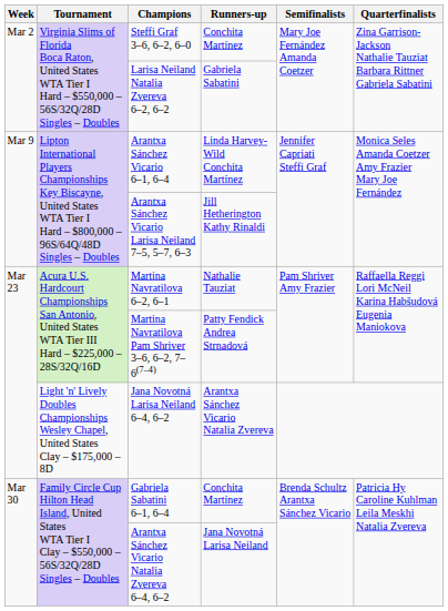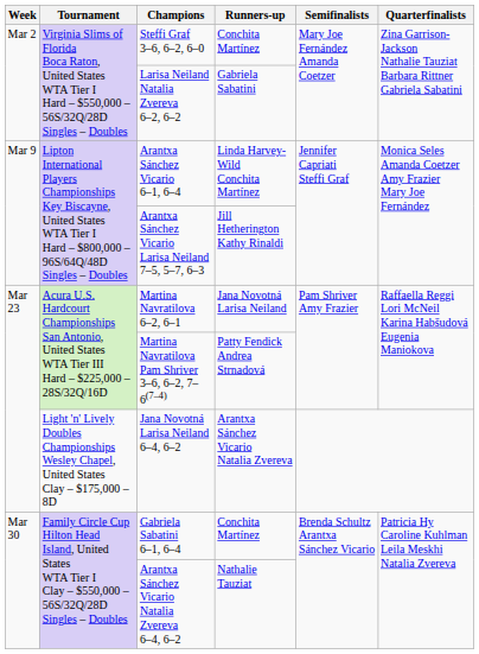 <table class=wikitable style=font-size:95%>
 <tr>
 <th style="width:46px;">Week</th>
 <th style="width:256px;">Tournament</th>
 <th style="width:200px;">Champions</th>
 <th style="width:200px;">Runners-up</th>
 <th style="width:190px;">Semifinalists</th>
 <th style="width:190px;">Quarterfinalists</th>
 </tr>
 <tr valign=top>
 <td rowspan=2>Mar 2</td>
 <td rowspan="2" style="background:#d8cef6;"><a href='#'>Virginia Slims of Florida</a><br><a href='#'>Boca Raton</a>, United States<br>WTA Tier I<br>Hard – $550,000 – 56S/32Q/28D<br><a href='#'>Singles</a> – <a href='#'>Doubles</a></td>
 <td> <a href='#'>Steffi Graf</a><br>3–6, 6–2, 6–0</td>
 <td> <a href='#'>Conchita Martínez</a></td>
 <td rowspan=2> <a href='#'>Mary Joe Fernández</a> <br>  <a href='#'>Amanda Coetzer</a></td>
 <td rowspan=2> <a href='#'>Zina Garrison-Jackson</a> <br>  <a href='#'>Nathalie Tauziat</a> <br>  <a href='#'>Barbara Rittner</a> <br>  <a href='#'>Gabriela Sabatini</a></td>
 </tr>
 <tr valign=top>
 <td> <a href='#'>Larisa Neiland</a> <br>  <a href='#'>Natalia Zvereva</a><br>6–2, 6–2</td>
 <td> <a href='#'>Gabriela Sabatini</a></td>
 </tr>
 <tr valign=top>
 <td rowspan=2>Mar 9</td>
 <td rowspan=2 style="background:#d8cef6;"><a href='#'>Lipton International Players Championships</a><br><a href='#'>Key Biscayne</a>, United States<br>WTA Tier I<br>Hard – $800,000 – 96S/64Q/48D<br><a href='#'>Singles</a> – <a href='#'>Doubles</a></td>
 <td> <a href='#'>Arantxa Sánchez Vicario</a><br>6–1, 6–4</td>
 <td> <a href='#'>Linda Harvey-Wild</a> <br>  <a href='#'>Conchita Martínez</a></td>
 <td rowspan=2> <a href='#'>Jennifer Capriati</a> <br>  <a href='#'>Steffi Graf</a></td>
 <td rowspan=2> <a href='#'>Monica Seles</a> <br>  <a href='#'>Amanda Coetzer</a> <br>  <a href='#'>Amy Frazier</a> <br>  <a href='#'>Mary Joe Fernández</a></td>
 </tr>
 <tr valign=top>
 <td> <a href='#'>Arantxa Sánchez Vicario</a><br> <a href='#'>Larisa Neiland</a><br>7–5, 5–7, 6–3</td>
 <td> <a href='#'>Jill Hetherington</a><br> <a href='#'>Kathy Rinaldi</a></td>
 </tr>
 <tr valign=top>
 <td rowspan=3>Mar 23</td>
 <td rowspan="2" style="background:#d4f1c5;"><a href='#'>Acura U.S. Hardcourt Championships</a><br><a href='#'>San Antonio</a>, United States<br>WTA Tier III<br>Hard – $225,000 – 28S/32Q/16D</td>
 <td> <a href='#'>Martina Navratilova</a><br>6–2, 6–1</td>
-<td> <a href='#'>Nathalie Tauziat</a></td>
+<td> <a href='#'>Jana Novotná</a><br> <a href='#'>Larisa Neiland</a></td>
 <td rowspan=2> <a href='#'>Pam Shriver</a> <br>  <a href='#'>Amy Frazier</a></td>
 <td rowspan=2> <a href='#'>Raffaella Reggi</a> <br>  <a href='#'>Lori McNeil</a> <br>  <a href='#'>Karina Habšudová</a> <br>  <a href='#'>Eugenia Maniokova</a></td>
 </tr>
 <tr valign=top>
 <td> <a href='#'>Martina Navratilova</a><br> <a href='#'>Pam Shriver</a><br>3–6, 6–2, 7–6<sup>(7–4)</sup></td>
 <td> <a href='#'>Patty Fendick</a><br> <a href='#'>Andrea Strnadová</a></td>
 </tr>
 <tr valign=top>
 <td><a href='#'>Light 'n' Lively Doubles Championships</a><br><a href='#'>Wesley Chapel</a>, United States<br>Clay – $175,000 – 8D</td>
 <td> <a href='#'>Jana Novotná</a><br> <a href='#'>Larisa Neiland</a><br>6–4, 6–2</td>
 <td> <a href='#'>Arantxa Sánchez Vicario</a><br> <a href='#'>Natalia Zvereva</a></td>
 <td colspan=2></td>
 </tr>
 <tr valign=top>
 <td rowspan=2>Mar 30</td>
 <td rowspan="2" style="background:#d8cef6;"><a href='#'>Family Circle Cup</a><br><a href='#'>Hilton Head Island</a>, United States<br>WTA Tier I<br>Clay – $550,000 – 56S/32Q/28D<br><a href='#'>Singles</a> – <a href='#'>Doubles</a></td>
 <td> <a href='#'>Gabriela Sabatini</a><br>6–1, 6–4</td>
 <td> <a href='#'>Conchita Martínez</a></td>
 <td rowspan=2> <a href='#'>Brenda Schultz</a> <br>  <a href='#'>Arantxa Sánchez Vicario</a></td>
 <td rowspan=2> <a href='#'>Patricia Hy</a> <br>  <a href='#'>Caroline Kuhlman</a> <br>  <a href='#'>Leila Meskhi</a> <br>  <a href='#'>Natalia Zvereva</a></td>
 </tr>
 <tr valign=top>
 <td> <a href='#'>Arantxa Sánchez Vicario</a><br> <a href='#'>Natalia Zvereva</a><br>6–4, 6–2</td>
-<td> <a href='#'>Jana Novotná</a><br> <a href='#'>Larisa Neiland</a></td>
+<td> <a href='#'>Nathalie Tauziat</a></td>
 </tr>
 </table>
